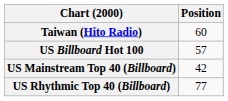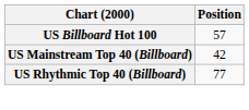 <table class="wikitable sortable plainrowheaders" style="text-align:center">
 <tr>
 <th>Chart (2000)</th>
 <th>Position</th>
-</tr>
-<tr>
-<th scope="row">Taiwan (<a href='#'>Hito Radio</a>)</th>
-<td style="text-align:center;">60</td>
 </tr>
 <tr>
 <th scope="row">US <em>Billboard</em> Hot 100</th>
 <td>57</td>
 </tr>
 <tr>
 <th scope="row">US Mainstream Top 40 (<em>Billboard</em>)</th>
 <td>42</td>
 </tr>
 <tr>
 <th scope="row">US Rhythmic Top 40 (<em>Billboard</em>)</th>
 <td>77</td>
 </tr>
 </table>
